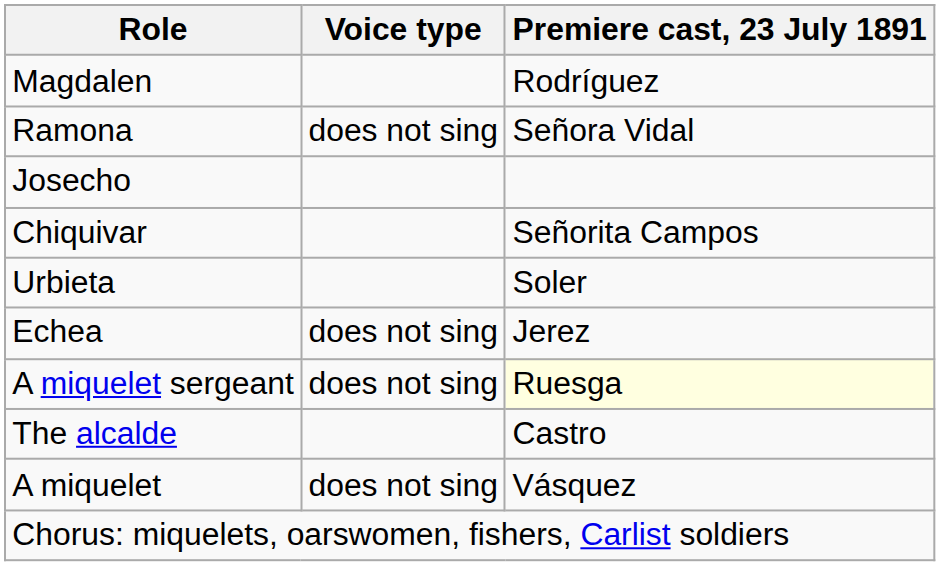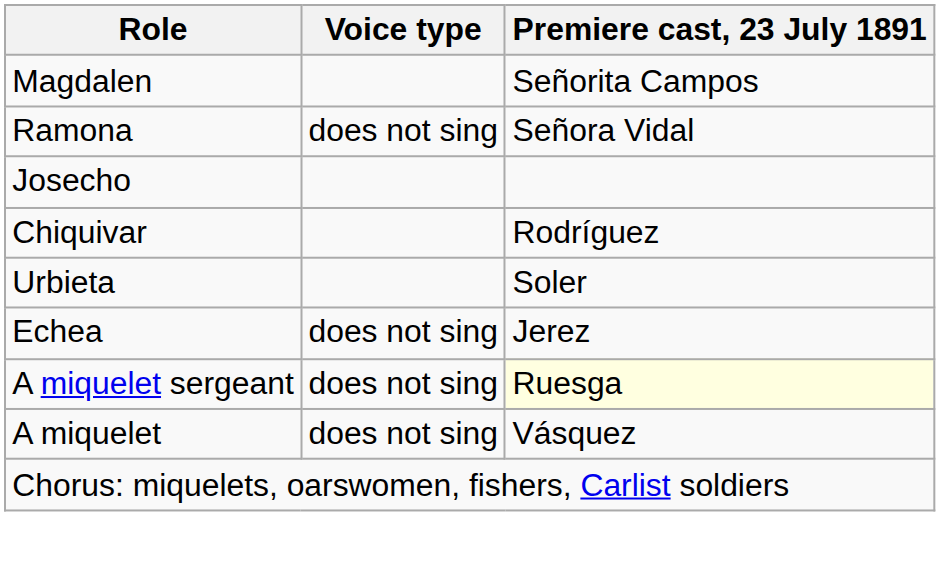 <table class="wikitable">
 <tr>
 <th>Role</th>
 <th>Voice type</th>
 <th>Premiere cast, 23 July 1891</th>
 </tr>
 <tr>
 <td>Magdalen</td>
 <td></td>
-<td>Rodríguez</td>
+<td>Señorita Campos</td>
 </tr>
 <tr>
 <td>Ramona</td>
 <td>does not sing</td>
 <td>Señora Vidal</td>
 </tr>
 <tr>
 <td>Josecho</td>
 <td></td>
 <td></td>
 </tr>
 <tr>
 <td>Chiquivar</td>
 <td></td>
-<td>Señorita Campos</td>
+<td>Rodríguez</td>
 </tr>
 <tr>
 <td>Urbieta</td>
 <td></td>
 <td>Soler</td>
 </tr>
 <tr>
 <td>Echea</td>
 <td>does not sing</td>
 <td>Jerez</td>
 </tr>
 <tr>
 <td>A <a href='#'>miquelet</a> sergeant</td>
 <td>does not sing</td>
 <td style="background: lightyellow;">Ruesga</td>
 </tr>
 <tr>
-<td>The <a href='#'>alcalde</a></td>
-<td></td>
-<td>Castro</td>
-</tr>
-<tr>
 <td>A miquelet</td>
 <td>does not sing</td>
 <td>Vásquez</td>
 </tr>
 <tr>
 <td colspan="3">Chorus: miquelets, oarswomen, fishers, <a href='#'>Carlist</a> soldiers</td>
 </tr>
 </table>
